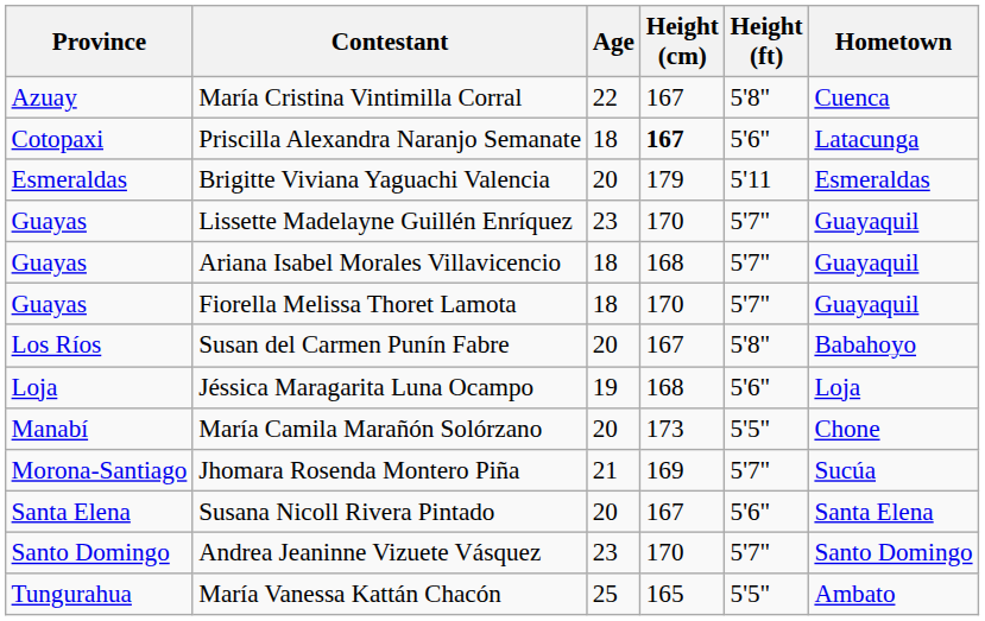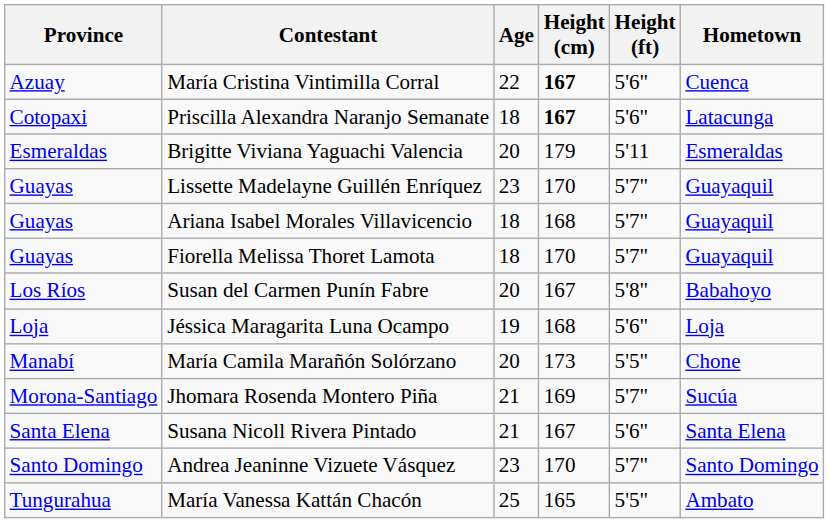 <table class="wikitable sortable" style="font-size: 95%;">
 <tr>
 <th>Province</th>
 <th>Contestant</th>
 <th>Age</th>
 <th>Height<br> (cm)</th>
 <th>Height<br> (ft)</th>
 <th>Hometown</th>
 </tr>
 <tr>
 <td><a href='#'>Azuay</a></td>
 <td>María Cristina Vintimilla Corral</td>
 <td>22</td>
-<td>167</td>
-<td>5'8"</td>
+<td><strong>167</strong></td>
+<td>5'6"</td>
 <td><a href='#'>Cuenca</a></td>
 </tr>
 <tr>
 <td><a href='#'>Cotopaxi</a></td>
 <td>Priscilla Alexandra Naranjo Semanate</td>
 <td>18</td>
 <td><strong>167</strong></td>
 <td>5'6"</td>
 <td><a href='#'>Latacunga</a></td>
 </tr>
 <tr>
 <td><a href='#'>Esmeraldas</a></td>
 <td>Brigitte Viviana Yaguachi Valencia</td>
 <td>20</td>
 <td>179</td>
 <td>5'11</td>
 <td><a href='#'>Esmeraldas</a></td>
 </tr>
 <tr>
 <td><a href='#'>Guayas</a></td>
 <td>Lissette Madelayne Guillén Enríquez</td>
 <td>23</td>
 <td>170</td>
 <td>5'7"</td>
 <td><a href='#'>Guayaquil</a></td>
 </tr>
 <tr>
 <td><a href='#'>Guayas</a></td>
 <td>Ariana Isabel Morales Villavicencio</td>
 <td>18</td>
 <td>168</td>
 <td>5'7"</td>
 <td><a href='#'>Guayaquil</a></td>
 </tr>
 <tr>
 <td><a href='#'>Guayas</a></td>
 <td>Fiorella Melissa Thoret Lamota</td>
 <td>18</td>
 <td>170</td>
 <td>5'7"</td>
 <td><a href='#'>Guayaquil</a></td>
 </tr>
 <tr>
 <td><a href='#'>Los Ríos</a></td>
 <td>Susan del Carmen Punín Fabre</td>
 <td>20</td>
 <td>167</td>
 <td>5'8"</td>
 <td><a href='#'>Babahoyo</a></td>
 </tr>
 <tr>
 <td><a href='#'>Loja</a></td>
 <td>Jéssica Maragarita Luna Ocampo</td>
 <td>19</td>
 <td>168</td>
 <td>5'6"</td>
 <td><a href='#'>Loja</a></td>
 </tr>
 <tr>
 <td><a href='#'>Manabí</a></td>
 <td>María Camila Marañón Solórzano</td>
 <td>20</td>
 <td>173</td>
 <td>5'5"</td>
 <td><a href='#'>Chone</a></td>
 </tr>
 <tr>
 <td><a href='#'>Morona-Santiago</a></td>
 <td>Jhomara Rosenda Montero Piña</td>
 <td>21</td>
 <td>169</td>
 <td>5'7"</td>
 <td><a href='#'>Sucúa</a></td>
 </tr>
 <tr>
 <td><a href='#'>Santa Elena</a></td>
 <td>Susana Nicoll Rivera Pintado</td>
-<td>20</td>
+<td>21</td>
 <td>167</td>
 <td>5'6"</td>
 <td><a href='#'>Santa Elena</a></td>
 </tr>
 <tr>
 <td><a href='#'>Santo Domingo</a></td>
 <td>Andrea Jeaninne Vizuete Vásquez</td>
 <td>23</td>
 <td>170</td>
 <td>5'7"</td>
 <td><a href='#'>Santo Domingo</a></td>
 </tr>
 <tr>
 <td><a href='#'>Tungurahua</a></td>
 <td>María Vanessa Kattán Chacón</td>
 <td>25</td>
 <td>165</td>
 <td>5'5"</td>
 <td><a href='#'>Ambato</a></td>
 </tr>
 </table>
